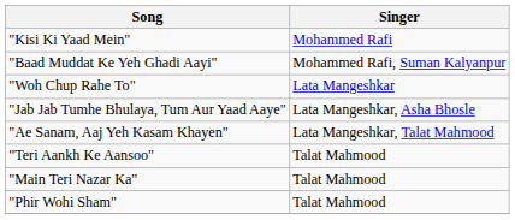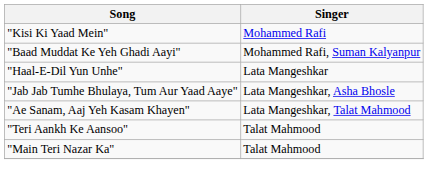 <table class="wikitable">
 <tr>
 <th>Song</th>
 <th>Singer</th>
 </tr>
 <tr>
 <td>"Kisi Ki Yaad Mein"</td>
 <td><a href='#'>Mohammed Rafi</a></td>
 </tr>
 <tr>
 <td>"Baad Muddat Ke Yeh Ghadi Aayi"</td>
 <td>Mohammed Rafi, <a href='#'>Suman Kalyanpur</a></td>
 </tr>
 <tr>
-<td>"Woh Chup Rahe To"</td>
-<td><a href='#'>Lata Mangeshkar</a></td>
+<td>"Haal-E-Dil Yun Unhe"</td>
+<td>Lata Mangeshkar</td>
 </tr>
 <tr>
 <td>"Jab Jab Tumhe Bhulaya, Tum Aur Yaad Aaye"</td>
 <td>Lata Mangeshkar, <a href='#'>Asha Bhosle</a></td>
 </tr>
 <tr>
 <td>"Ae Sanam, Aaj Yeh Kasam Khayen"</td>
 <td>Lata Mangeshkar, <a href='#'>Talat Mahmood</a></td>
 </tr>
 <tr>
 <td>"Teri Aankh Ke Aansoo"</td>
 <td>Talat Mahmood</td>
 </tr>
 <tr>
 <td>"Main Teri Nazar Ka"</td>
 <td>Talat Mahmood</td>
 </tr>
 <tr>
-<td>"Phir Wohi Sham"</td>
-<td>Talat Mahmood</td>
-</tr>
-<tr>
 </tr>
 </table>
